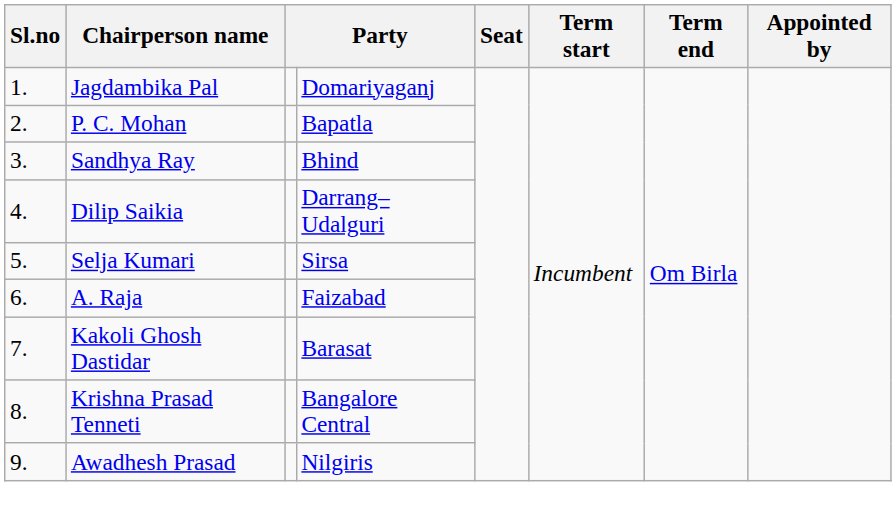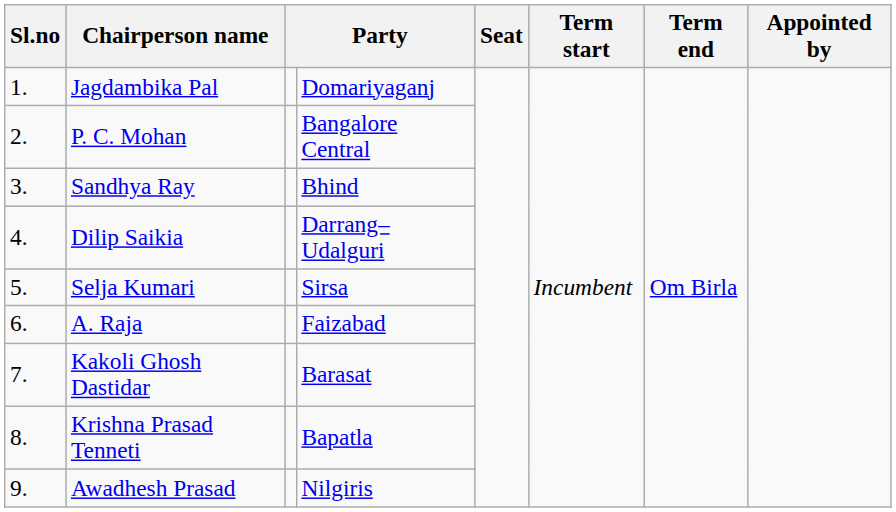 <table class="wikitable">
 <tr>
 <th>Sl.no</th>
 <th>Chairperson name</th>
 <th colspan="2">Party</th>
 <th>Seat</th>
 <th>Term start</th>
 <th>Term end</th>
 <th>Appointed by</th>
 </tr>
 <tr>
 <td>1.</td>
 <td><a href='#'>Jagdambika Pal</a></td>
 <td></td>
 <td><a href='#'>Domariyaganj</a></td>
 <td rowspan="9"></td>
 <td rowspan="9"><em>Incumbent</em></td>
 <td rowspan="9"><a href='#'>Om Birla</a></td>
 </tr>
 <tr>
 <td>2.</td>
 <td><a href='#'>P. C. Mohan</a></td>
 <td></td>
-<td><a href='#'>Bapatla</a></td>
+<td><a href='#'>Bangalore Central</a></td>
 </tr>
 <tr>
 <td>3.</td>
 <td><a href='#'>Sandhya Ray</a></td>
 <td></td>
 <td><a href='#'>Bhind</a></td>
 </tr>
 <tr>
 <td>4.</td>
 <td><a href='#'>Dilip Saikia</a></td>
 <td></td>
 <td><a href='#'>Darrang–Udalguri</a></td>
 </tr>
 <tr>
 <td>5.</td>
 <td><a href='#'>Selja Kumari</a></td>
 <td></td>
 <td><a href='#'>Sirsa</a></td>
 </tr>
 <tr>
 <td>6.</td>
 <td><a href='#'>A. Raja</a></td>
 <td></td>
 <td><a href='#'>Faizabad</a></td>
 </tr>
 <tr>
 <td>7.</td>
 <td><a href='#'>Kakoli Ghosh Dastidar</a></td>
 <td></td>
 <td><a href='#'>Barasat</a></td>
 </tr>
 <tr>
 <td>8.</td>
 <td><a href='#'>Krishna Prasad Tenneti</a></td>
 <td></td>
-<td><a href='#'>Bangalore Central</a></td>
+<td><a href='#'>Bapatla</a></td>
 </tr>
 <tr>
 <td>9.</td>
 <td><a href='#'>Awadhesh Prasad</a></td>
 <td></td>
 <td><a href='#'>Nilgiris</a></td>
 </tr>
 </table>
